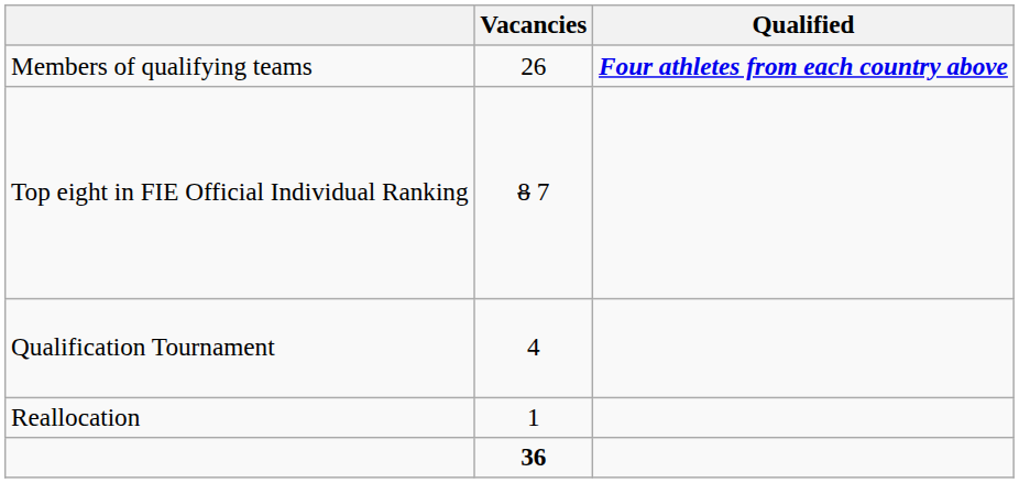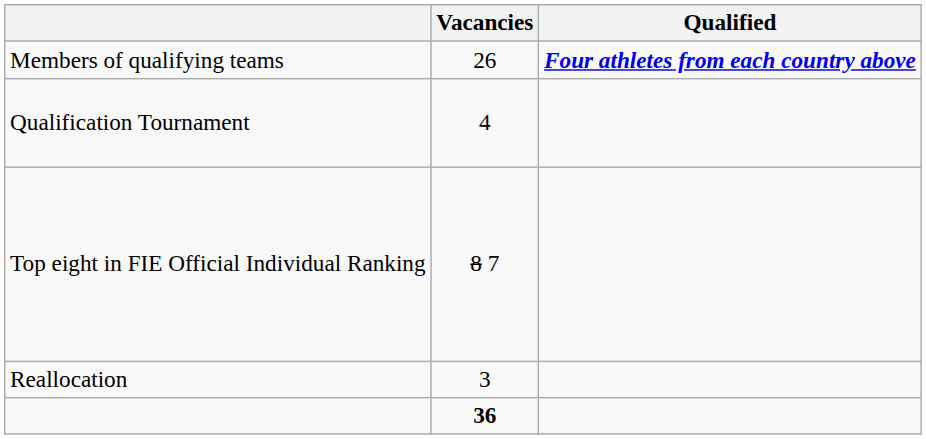 <table class="wikitable">
 <tr>
 <th></th>
 <th>Vacancies</th>
 <th>Qualified</th>
 </tr>
 <tr>
 <td>Members of qualifying teams</td>
 <td style="text-align:center;">26</td>
 <td><strong><em><a href='#'>Four athletes from each country above</a></em></strong></td>
 </tr>
 <tr>
+<td>Qualification Tournament</td>
+<td style="text-align:center;">4</td>
+<td><br><br><br></td>
+</tr>
+<tr>
 <td>Top eight in FIE Official Individual Ranking</td>
 <td style="text-align:center;"><s>8</s> 7</td>
 <td><br><br><s></s><br><br><br><br><br></td>
 </tr>
 <tr>
-<td>Qualification Tournament</td>
-<td style="text-align:center;">4</td>
-<td><br><br><br></td>
-</tr>
-<tr>
 <td>Reallocation</td>
-<td style="text-align:center;">1</td>
+<td style="text-align:center;">3</td>
 <td></td>
 </tr>
 <tr>
 <td></td>
 <td style="text-align:center;"><strong>36</strong></td>
 <td></td>
 </tr>
 </table>
